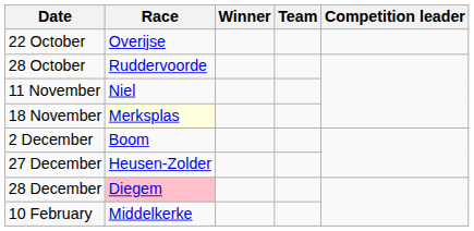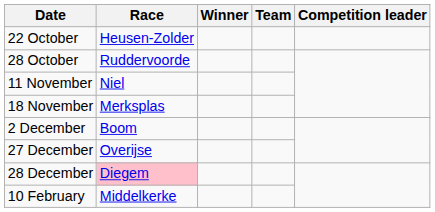 <table class="wikitable">
 <tr>
 <th>Date</th>
 <th>Race</th>
 <th>Winner</th>
 <th>Team</th>
 <th>Competition leader</th>
 </tr>
 <tr>
 <td>22 October</td>
-<td><a href='#'>Overijse</a></td>
+<td><a href='#'>Heusen-Zolder</a></td>
 <td></td>
 <td></td>
 <td></td>
 </tr>
 <tr>
 <td>28 October</td>
 <td><a href='#'>Ruddervoorde</a></td>
 <td></td>
 <td></td>
 <td rowspan=3></td>
 </tr>
 <tr>
 <td>11 November</td>
 <td><a href='#'>Niel</a></td>
 <td></td>
 <td></td>
 </tr>
 <tr>
 <td>18 November</td>
-<td style="background: lightyellow;"><a href='#'>Merksplas</a></td>
+<td><a href='#'>Merksplas</a></td>
 <td></td>
 <td></td>
 </tr>
 <tr>
 <td>2 December</td>
 <td><a href='#'>Boom</a></td>
 <td></td>
 <td></td>
 <td rowspan=2></td>
 </tr>
 <tr>
 <td>27 December</td>
-<td><a href='#'>Heusen-Zolder</a></td>
+<td><a href='#'>Overijse</a></td>
 <td></td>
 <td></td>
 </tr>
 <tr>
 <td>28 December</td>
 <td style="background: pink;"><a href='#'>Diegem</a></td>
 <td></td>
 <td></td>
 <td rowspan=2></td>
 </tr>
 <tr>
 <td>10 February</td>
 <td><a href='#'>Middelkerke</a></td>
 <td></td>
 <td></td>
 </tr>
 </table>
